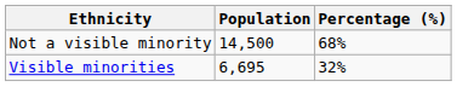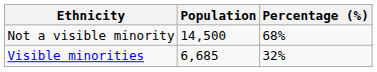 <table class="wikitable">
 <tr>
 <th>Ethnicity</th>
 <th>Population</th>
 <th>Percentage (%)</th>
 </tr>
 <tr>
 <td>Not a visible minority</td>
 <td>14,500</td>
 <td>68%</td>
 </tr>
 <tr>
 <td><a href='#'>Visible minorities</a></td>
-<td>6,695</td>
+<td>6,685</td>
 <td>32%</td>
 </tr>
 </table>
